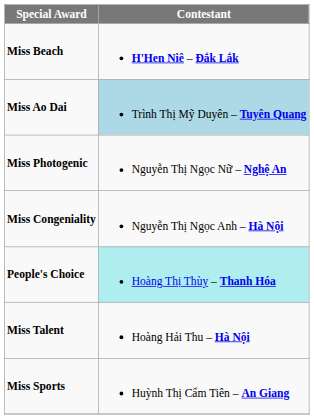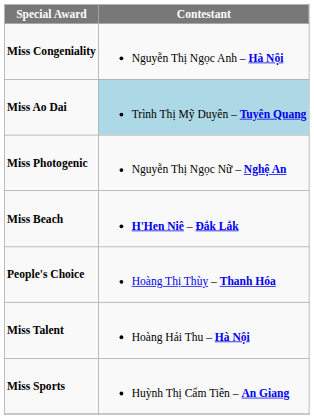 <table class="wikitable sortable" style="font-size: 95%;">
 <tr>
 <th style="background-color:#787878;color:#FFFFFF;">Special Award</th>
 <th style="background-color:#787878;color:#FFFFFF;">Contestant</th>
 </tr>
 <tr>
 </tr>
 <tr>
-<td><strong>Miss Beach</strong></td>
-<td><br><ul><li><strong><a href='#'>H'Hen Niê</a></strong> – <strong><a href='#'>Đắk Lắk</a></strong></li></ul></td>
+<td><strong>Miss Congeniality</strong></td>
+<td><br><ul><li>Nguyễn Thị Ngọc Anh – <strong><a href='#'>Hà Nội</a></strong></li></ul></td>
 </tr>
 <tr>
 <td><strong>Miss Ao Dai</strong></td>
 <td style="background: lightblue;"><br><ul><li>Trình Thị Mỹ Duyên  – <strong><a href='#'>Tuyên Quang</a></strong></li></ul></td>
 </tr>
 <tr>
 <td><strong>Miss Photogenic</strong></td>
 <td><br><ul><li>Nguyễn Thị Ngọc Nữ – <strong><a href='#'>Nghệ An</a></strong></li></ul></td>
 </tr>
 <tr>
-<td><strong>Miss Congeniality</strong></td>
-<td><br><ul><li>Nguyễn Thị Ngọc Anh – <strong><a href='#'>Hà Nội</a></strong></li></ul></td>
+<td><strong>Miss Beach</strong></td>
+<td><br><ul><li><strong><a href='#'>H'Hen Niê</a></strong> – <strong><a href='#'>Đắk Lắk</a></strong></li></ul></td>
 </tr>
 <tr>
 <td><strong>People's Choice</strong></td>
-<td style="background: paleturquoise;"><br><ul><li><a href='#'>Hoàng Thị Thùy</a> – <strong><a href='#'>Thanh Hóa</a></strong></li></ul></td>
+<td><br><ul><li><a href='#'>Hoàng Thị Thùy</a> – <strong><a href='#'>Thanh Hóa</a></strong></li></ul></td>
 </tr>
 <tr>
 <td><strong>Miss Talent</strong></td>
 <td><br><ul><li>Hoàng Hải Thu – <strong><a href='#'>Hà Nội</a></strong></li></ul></td>
 </tr>
 <tr>
 <td><strong>Miss Sports</strong></td>
 <td><br><ul><li>Huỳnh Thị Cẩm Tiên – <strong><a href='#'>An Giang</a></strong></li></ul></td>
 </tr>
 <tr>
 </tr>
 </table>
